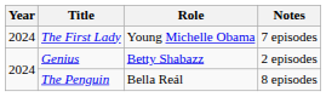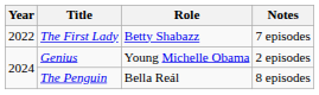 <table class="wikitable">
 <tr style="background:#ccc; text-align:center;">
 <th>Year</th>
 <th>Title</th>
 <th>Role</th>
 <th>Notes</th>
 </tr>
 <tr>
-<td>2024</td>
+<td>2022</td>
 <td><em><a href='#'>The First Lady</a></em></td>
-<td>Young <a href='#'>Michelle Obama</a></td>
+<td><a href='#'>Betty Shabazz</a></td>
 <td>7 episodes</td>
 </tr>
 <tr>
 <td rowspan="2">2024</td>
 <td><em><a href='#'>Genius</a></em></td>
-<td><a href='#'>Betty Shabazz</a></td>
+<td>Young <a href='#'>Michelle Obama</a></td>
 <td>2 episodes</td>
 </tr>
 <tr>
 <td><em><a href='#'>The Penguin</a></em></td>
 <td>Bella Reál</td>
 <td>8 episodes</td>
 </tr>
 </table>
